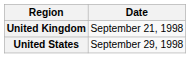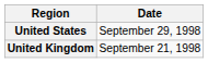 <table class="wikitable plainrowheaders">
 <tr>
 <th>Region</th>
 <th>Date</th>
 </tr>
 <tr>
+<th scope="row">United States</th>
+<td>September 29, 1998</td>
+</tr>
+<tr>
 <th scope="row">United Kingdom</th>
 <td>September 21, 1998</td>
 </tr>
-<tr>
-<th scope="row">United States</th>
-<td>September 29, 1998</td>
-</tr>
 </table>
